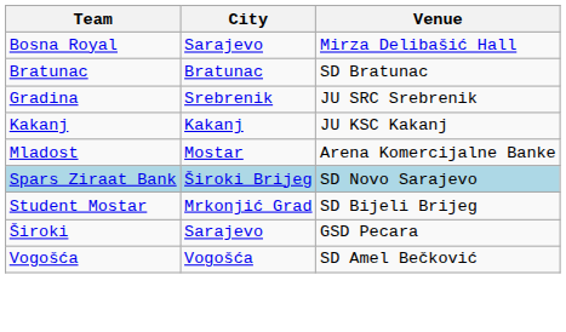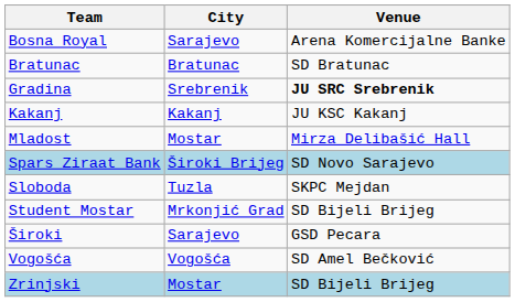 <table class="wikitable sortable">
 <tr>
 <th>Team</th>
 <th>City</th>
 <th>Venue</th>
 </tr>
 <tr>
 <td><a href='#'>Bosna Royal</a></td>
 <td><a href='#'>Sarajevo</a></td>
-<td><a href='#'>Mirza Delibašić Hall</a></td>
+<td>Arena Komercijalne Banke</td>
 </tr>
 <tr>
 <td><a href='#'>Bratunac</a></td>
 <td><a href='#'>Bratunac</a></td>
 <td>SD Bratunac</td>
 </tr>
 <tr>
 <td><a href='#'>Gradina</a></td>
 <td><a href='#'>Srebrenik</a></td>
-<td>JU SRC Srebrenik</td>
+<td><strong>JU SRC Srebrenik</strong></td>
 </tr>
 <tr>
 <td><a href='#'>Kakanj</a></td>
 <td><a href='#'>Kakanj</a></td>
 <td>JU KSC Kakanj</td>
 </tr>
 <tr>
 <td><a href='#'>Mladost</a></td>
 <td><a href='#'>Mostar</a></td>
-<td>Arena Komercijalne Banke</td>
+<td><a href='#'>Mirza Delibašić Hall</a></td>
 </tr>
 <tr bgcolor=lightblue>
 <td><a href='#'>Spars Ziraat Bank</a></td>
 <td><a href='#'>Široki Brijeg</a></td>
 <td>SD Novo Sarajevo</td>
+</tr>
+<tr>
+<td><a href='#'>Sloboda</a></td>
+<td><a href='#'>Tuzla</a></td>
+<td>SKPC Mejdan</td>
 </tr>
 <tr>
 <td><a href='#'>Student Mostar</a></td>
 <td><a href='#'>Mrkonjić Grad</a></td>
 <td>SD Bijeli Brijeg</td>
 </tr>
 <tr>
 <td><a href='#'>Široki</a></td>
 <td><a href='#'>Sarajevo</a></td>
 <td>GSD Pecara</td>
 </tr>
 <tr>
 <td><a href='#'>Vogošća</a></td>
 <td><a href='#'>Vogošća</a></td>
 <td>SD Amel Bečković</td>
 </tr>
+<tr bgcolor=lightblue>
+<td><a href='#'>Zrinjski</a></td>
+<td><a href='#'>Mostar</a></td>
+<td>SD Bijeli Brijeg</td>
+</tr>
 </table>
